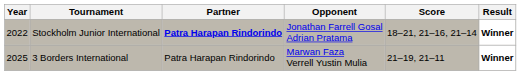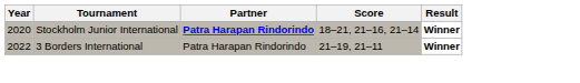 <table class="sortable wikitable" style="font-size: 90%;">
 <tr>
 <th>Year</th>
 <th>Tournament</th>
 <th>Partner</th>
-<th>Opponent</th>
 <th>Score</th>
 <th>Result</th>
 </tr>
 <tr style="background:#BDB8AD">
-<td align="center">2022</td>
+<td align="center">2020</td>
 <td align="left">Stockholm Junior International</td>
 <td align="left"><strong> <a href='#'>Patra Harapan Rindorindo</a></strong></td>
-<td align="left"> <a href='#'>Jonathan Farrell Gosal</a><br> <a href='#'>Adrian Pratama</a></td>
 <td align="left">18–21, 21–16, 21–14</td>
 <td style="text-align: left; background:white"> <strong>Winner</strong></td>
 </tr>
 <tr style="background:#BDB8AD">
-<td align="center">2025</td>
+<td align="center">2022</td>
 <td align="left">3 Borders International</td>
 <td align="left"> Patra Harapan Rindorindo</td>
-<td align="left"> <a href='#'>Marwan Faza</a><br> Verrell Yustin Mulia</td>
 <td align="left">21–19, 21–11</td>
 <td style="text-align: left; background:white"> <strong>Winner</strong></td>
 </tr>
 </table>
